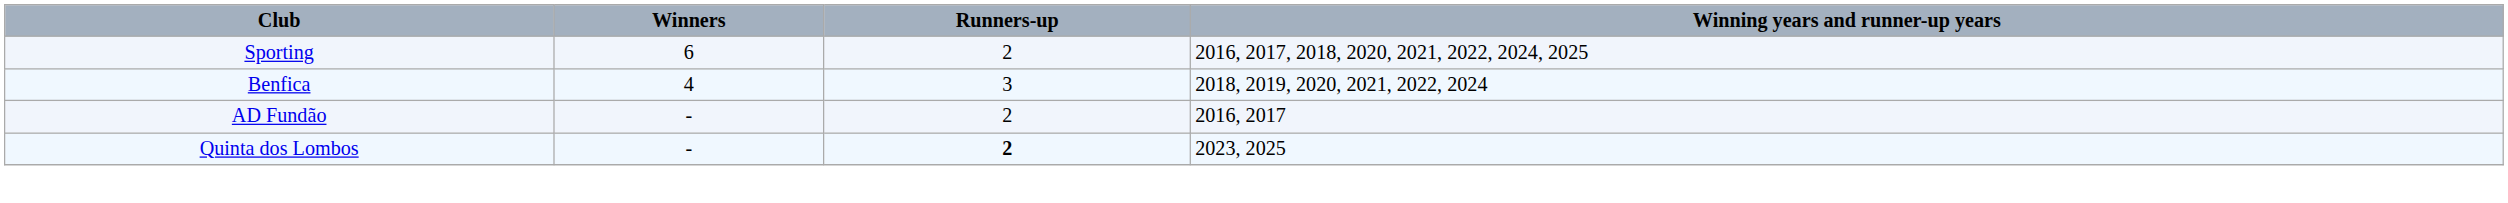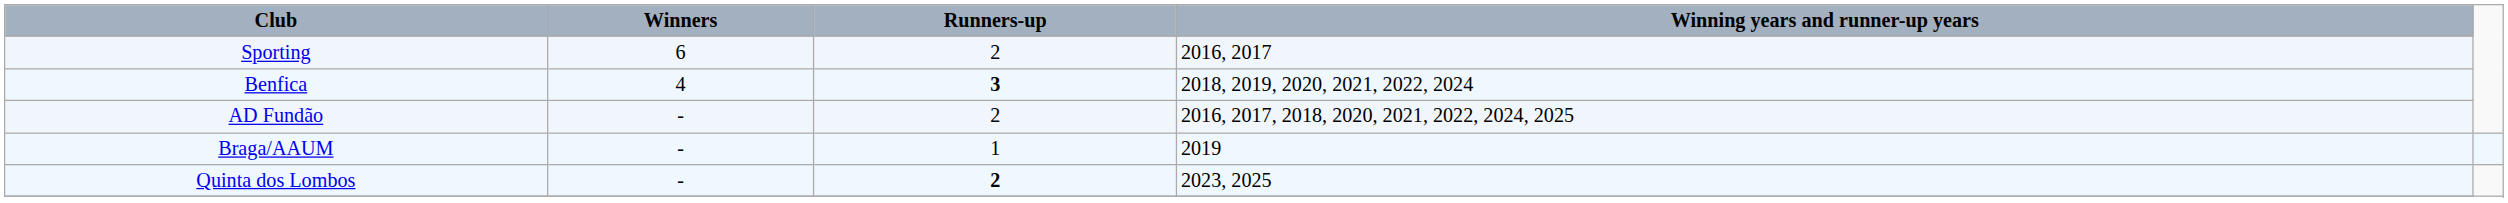 <table class="wikitable" width=100% style="text-align: center">
 <tr bgcolor=#a3b0bf>
 <td><strong>Club</strong></td>
 <td><strong>Winners</strong></td>
 <td><strong>Runners-up</strong></td>
 <td><strong>Winning years and <span>runner-up years</span></strong></td>
 </tr>
 <tr bgcolor=#f1f5fc>
 <td><a href='#'>Sporting</a></td>
 <td>6</td>
 <td>2</td>
-<td align=left>2016, 2017, <span>2018</span>, <span>2020</span>, 2021, 2022, 2024, 2025</td>
+<td align=left><span>2016, 2017</span></td>
 </tr>
 <tr bgcolor=#F0F8FF>
 <td><a href='#'>Benfica</a></td>
 <td>4</td>
-<td>3</td>
+<td><strong>3</strong></td>
 <td align=left>2018, 2019, 2020, <span>2021</span>, <span>2022</span>, <span>2024</span></td>
 </tr>
 <tr bgcolor=#f1f5fc>
 <td><a href='#'>AD Fundão</a></td>
 <td>-</td>
 <td><span>2</span></td>
-<td align=left><span>2016, 2017</span></td>
+<td align=left>2016, 2017, <span>2018</span>, <span>2020</span>, 2021, 2022, 2024, 2025</td>
+</tr>
+<tr bgcolor=#F0F8FF>
+<td><a href='#'>Braga/AAUM</a></td>
+<td>-</td>
+<td><span>1</span></td>
+<td align=left><span>2019</span></td>
+<td></td>
 </tr>
 <tr bgcolor=#F0F8FF>
 <td><a href='#'>Quinta dos Lombos</a></td>
 <td>-</td>
 <td><strong><span>2</span></strong></td>
 <td align=left><span>2023, 2025</span></td>
 </tr>
 <tr bgcolor=#F0F8FF>
 </tr>
 </table>
